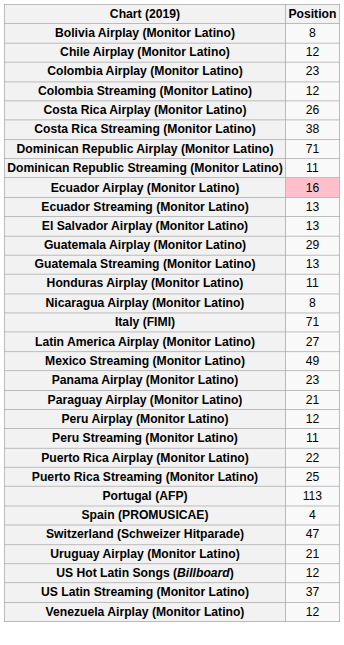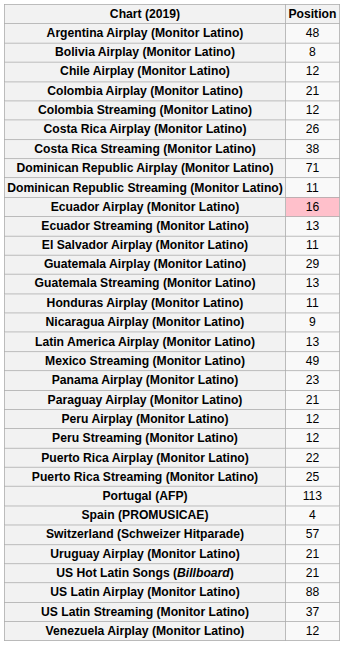 <table class="wikitable sortable plainrowheaders" style="text-align:center">
 <tr>
 <th scope="col">Chart (2019)</th>
 <th scope="col">Position</th>
+</tr>
+<tr>
+<th scope="row">Argentina Airplay (Monitor Latino)</th>
+<td>48</td>
 </tr>
 <tr>
 <th scope="row">Bolivia Airplay (Monitor Latino)</th>
 <td>8</td>
 </tr>
 <tr>
 <th scope="row">Chile Airplay (Monitor Latino)</th>
 <td>12</td>
 </tr>
 <tr>
 <th scope="row">Colombia Airplay (Monitor Latino)</th>
-<td>23</td>
+<td>21</td>
 </tr>
 <tr>
 <th scope="row">Colombia Streaming (Monitor Latino)</th>
 <td>12</td>
 </tr>
 <tr>
 <th scope="row">Costa Rica Airplay (Monitor Latino)</th>
 <td>26</td>
 </tr>
 <tr>
 <th scope="row">Costa Rica Streaming (Monitor Latino)</th>
 <td>38</td>
 </tr>
 <tr>
 <th scope="row">Dominican Republic Airplay (Monitor Latino)</th>
 <td>71</td>
 </tr>
 <tr>
 <th scope="row">Dominican Republic Streaming (Monitor Latino)</th>
 <td>11</td>
 </tr>
 <tr>
 <th scope="row">Ecuador Airplay (Monitor Latino)</th>
 <td style="background: pink;">16</td>
 </tr>
 <tr>
 <th scope="row">Ecuador Streaming (Monitor Latino)</th>
 <td>13</td>
 </tr>
 <tr>
 <th scope="row">El Salvador Airplay (Monitor Latino)</th>
-<td>13</td>
+<td>11</td>
 </tr>
 <tr>
 <th scope="row">Guatemala Airplay (Monitor Latino)</th>
 <td>29</td>
 </tr>
 <tr>
 <th scope="row">Guatemala Streaming (Monitor Latino)</th>
 <td>13</td>
 </tr>
 <tr>
 <th scope="row">Honduras Airplay (Monitor Latino)</th>
 <td>11</td>
 </tr>
 <tr>
 <th scope="row">Nicaragua Airplay (Monitor Latino)</th>
-<td>8</td>
-</tr>
-<tr>
-<th scope="row">Italy (FIMI)</th>
-<td>71</td>
+<td>9</td>
 </tr>
 <tr>
 <th scope="row">Latin America Airplay (Monitor Latino)</th>
-<td>27</td>
+<td>13</td>
 </tr>
 <tr>
 <th scope="row">Mexico Streaming (Monitor Latino)</th>
 <td>49</td>
 </tr>
 <tr>
 <th scope="row">Panama Airplay (Monitor Latino)</th>
 <td>23</td>
 </tr>
 <tr>
 <th scope="row">Paraguay Airplay (Monitor Latino)</th>
 <td>21</td>
 </tr>
 <tr>
 <th scope="row">Peru Airplay (Monitor Latino)</th>
 <td>12</td>
 </tr>
 <tr>
 <th scope="row">Peru Streaming (Monitor Latino)</th>
-<td>11</td>
+<td>12</td>
 </tr>
 <tr>
 <th scope="row">Puerto Rica Airplay  (Monitor Latino)</th>
 <td>22</td>
 </tr>
 <tr>
 <th scope="row">Puerto Rica Streaming (Monitor Latino)</th>
 <td>25</td>
 </tr>
 <tr>
 <th scope="row">Portugal (AFP)</th>
 <td>113</td>
 </tr>
 <tr>
 <th scope="row">Spain (PROMUSICAE)</th>
 <td>4</td>
 </tr>
 <tr>
 <th scope="row">Switzerland (Schweizer Hitparade)</th>
-<td>47</td>
+<td>57</td>
 </tr>
 <tr>
 <th scope="row">Uruguay Airplay (Monitor Latino)</th>
 <td>21</td>
 </tr>
 <tr>
 <th scope="row">US Hot Latin Songs (<em>Billboard</em>)</th>
-<td>12</td>
+<td>21</td>
+</tr>
+<tr>
+<th scope="row">US Latin Airplay (Monitor Latino)</th>
+<td>88</td>
 </tr>
 <tr>
 <th scope="row">US Latin Streaming (Monitor Latino)</th>
 <td>37</td>
 </tr>
 <tr>
 <th scope="row">Venezuela Airplay (Monitor Latino)</th>
 <td>12</td>
 </tr>
 </table>
